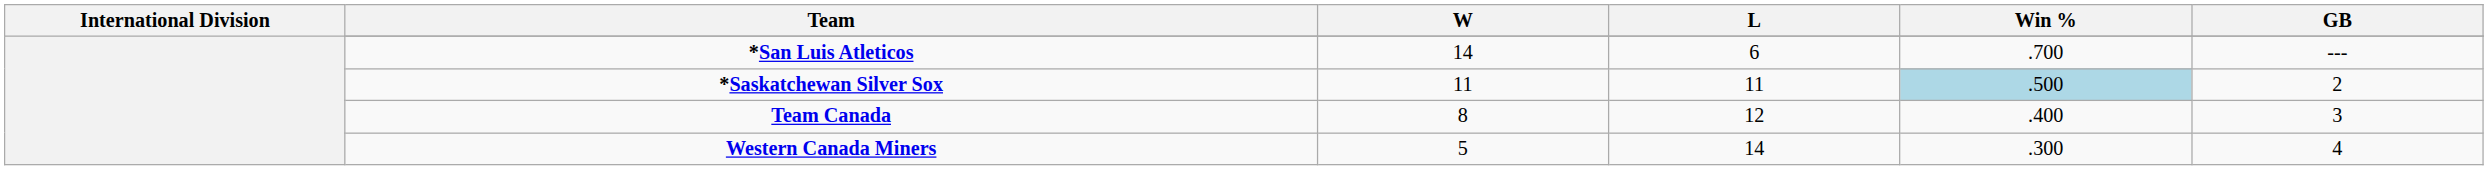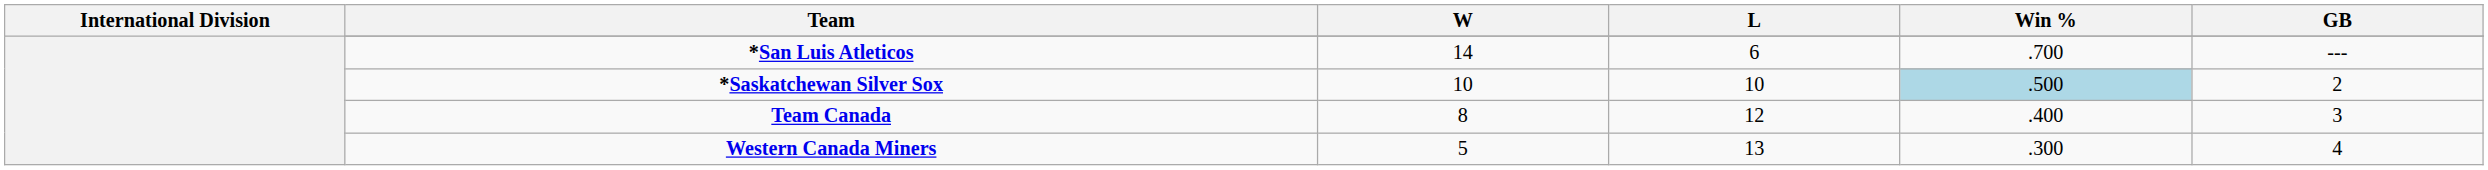 <table class="wikitable">
 <tr>
 <th bgcolor="#DDDDFF" width="3%">International Division</th>
 <th bgcolor="#DDDDFF" width="10%">Team</th>
 <th bgcolor="#DDDDFF" width="3%">W</th>
 <th bgcolor="#DDDDFF" width="3%">L</th>
 <th bgcolor="#DDDDFF" width="3%">Win %</th>
 <th bgcolor="#DDDDFF" width="3%">GB</th>
 </tr>
 <tr>
 <th rowspan="7"></th>
 </tr>
 <tr>
 <td align=center><strong>*<a href='#'>San Luis Atleticos</a></strong></td>
 <td align=center>14</td>
 <td align=center>6</td>
 <td align=center>.700</td>
 <td align=center>---</td>
 </tr>
 <tr>
 <td align=center><strong>*<a href='#'>Saskatchewan Silver Sox</a></strong></td>
-<td align=center>11</td>
-<td align=center>11</td>
+<td align=center>10</td>
+<td align=center>10</td>
 <td align=center style="background: lightblue;">.500</td>
 <td align=center>2</td>
 </tr>
 <tr>
 <td align=center><strong><a href='#'>Team Canada</a></strong></td>
 <td align=center>8</td>
 <td align=center>12</td>
 <td align=center>.400</td>
 <td align=center>3</td>
 </tr>
 <tr>
 <td align=center><strong><a href='#'>Western Canada Miners</a></strong></td>
 <td align=center>5</td>
-<td align=center>14</td>
+<td align=center>13</td>
 <td align=center>.300</td>
 <td align=center>4</td>
 </tr>
 </table>
